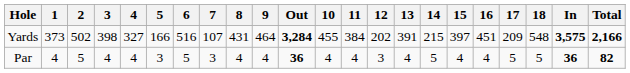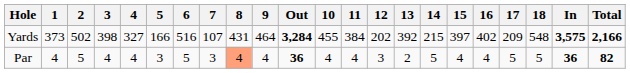 <table class="wikitable" style="text-align:center">
 <tr>
 <th align="left">Hole</th>
 <th>1</th>
 <th>2</th>
 <th>3</th>
 <th>4</th>
 <th>5</th>
 <th>6</th>
 <th>7</th>
 <th>8</th>
 <th>9</th>
 <th>Out</th>
 <th>10</th>
 <th>11</th>
 <th>12</th>
 <th>13</th>
 <th>14</th>
 <th>15</th>
 <th>16</th>
 <th>17</th>
 <th>18</th>
 <th>In</th>
 <th>Total</th>
 </tr>
 <tr>
 <td align="left">Yards</td>
 <td>373</td>
 <td>502</td>
 <td>398</td>
 <td>327</td>
 <td>166</td>
 <td>516</td>
 <td>107</td>
 <td>431</td>
 <td>464</td>
 <td><strong>3,284</strong></td>
 <td>455</td>
 <td>384</td>
 <td>202</td>
-<td>391</td>
+<td>392</td>
 <td>215</td>
 <td>397</td>
-<td>451</td>
+<td>402</td>
 <td>209</td>
 <td>548</td>
 <td><strong>3,575</strong></td>
 <td><strong>2,166</strong></td>
 </tr>
 <tr>
 <td>Par</td>
 <td>4</td>
 <td>5</td>
 <td>4</td>
 <td>4</td>
 <td>3</td>
 <td>5</td>
 <td>3</td>
-<td>4</td>
+<td style="background: lightsalmon;">4</td>
 <td>4</td>
 <td><strong>36</strong></td>
 <td>4</td>
 <td>4</td>
 <td>3</td>
-<td>4</td>
+<td>2</td>
 <td>5</td>
 <td>4</td>
 <td>4</td>
 <td>5</td>
 <td>5</td>
 <td><strong>36</strong></td>
 <td><strong>82</strong></td>
 </tr>
 </table>
